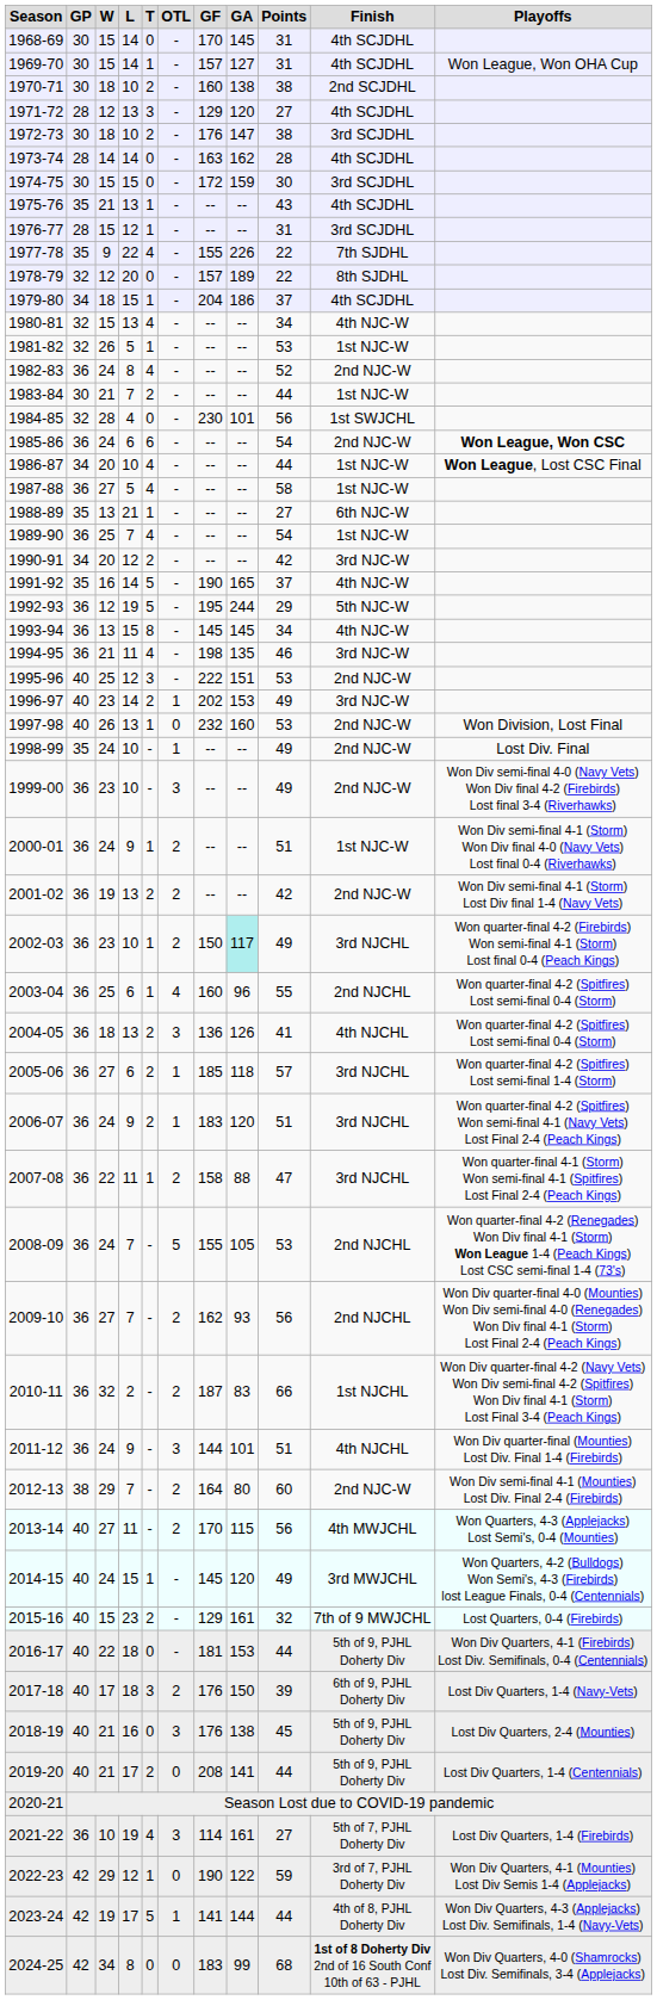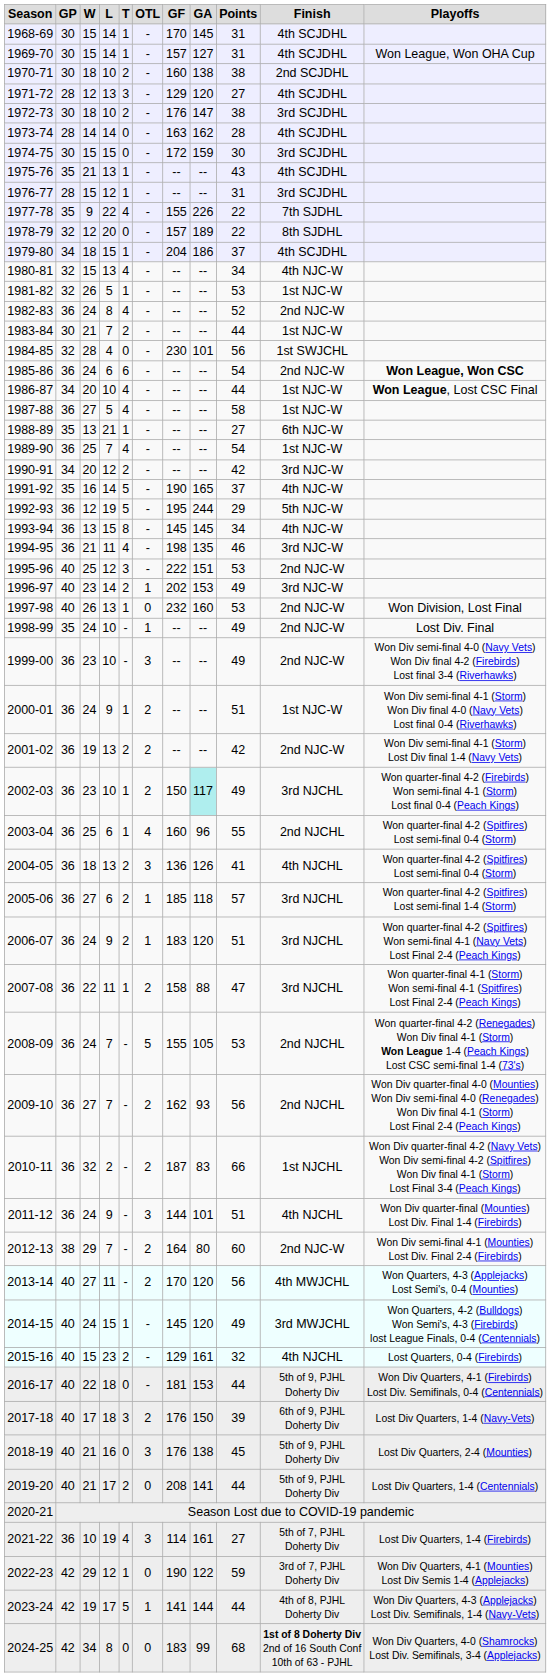 <table class="wikitable">
 <tr align="center"  bgcolor="#dddddd">
 <td><strong>Season</strong></td>
 <td><strong>GP </strong></td>
 <td><strong> W </strong></td>
 <td><strong> L </strong></td>
 <td><strong> T </strong></td>
 <td><strong>OTL</strong></td>
 <td><strong>GF </strong></td>
 <td><strong>GA </strong></td>
 <td><strong>Points</strong></td>
 <td><strong>Finish</strong></td>
 <td><strong>Playoffs</strong></td>
 </tr>
 <tr align="center" bgcolor="#eeeeff">
 <td>1968-69</td>
 <td>30</td>
 <td>15</td>
 <td>14</td>
-<td>0</td>
+<td>1</td>
 <td>-</td>
 <td>170</td>
 <td>145</td>
 <td>31</td>
 <td>4th SCJDHL</td>
 <td></td>
 </tr>
 <tr align="center" bgcolor="#eeeeff">
 <td>1969-70</td>
 <td>30</td>
 <td>15</td>
 <td>14</td>
 <td>1</td>
 <td>-</td>
 <td>157</td>
 <td>127</td>
 <td>31</td>
 <td>4th SCJDHL</td>
 <td>Won League, Won OHA Cup</td>
 </tr>
 <tr align="center" bgcolor="#eeeeff">
 <td>1970-71</td>
 <td>30</td>
 <td>18</td>
 <td>10</td>
 <td>2</td>
 <td>-</td>
 <td>160</td>
 <td>138</td>
 <td>38</td>
 <td>2nd SCJDHL</td>
 <td></td>
 </tr>
 <tr align="center" bgcolor="#eeeeff">
 <td>1971-72</td>
 <td>28</td>
 <td>12</td>
 <td>13</td>
 <td>3</td>
 <td>-</td>
 <td>129</td>
 <td>120</td>
 <td>27</td>
 <td>4th SCJDHL</td>
 <td></td>
 </tr>
 <tr align="center" bgcolor="#eeeeff">
 <td>1972-73</td>
 <td>30</td>
 <td>18</td>
 <td>10</td>
 <td>2</td>
 <td>-</td>
 <td>176</td>
 <td>147</td>
 <td>38</td>
 <td>3rd SCJDHL</td>
 <td></td>
 </tr>
 <tr align="center" bgcolor="#eeeeff">
 <td>1973-74</td>
 <td>28</td>
 <td>14</td>
 <td>14</td>
 <td>0</td>
 <td>-</td>
 <td>163</td>
 <td>162</td>
 <td>28</td>
 <td>4th SCJDHL</td>
 <td></td>
 </tr>
 <tr align="center" bgcolor="#eeeeff">
 <td>1974-75</td>
 <td>30</td>
 <td>15</td>
 <td>15</td>
 <td>0</td>
 <td>-</td>
 <td>172</td>
 <td>159</td>
 <td>30</td>
 <td>3rd SCJDHL</td>
 <td></td>
 </tr>
 <tr align="center" bgcolor="#eeeeff">
 <td>1975-76</td>
 <td>35</td>
 <td>21</td>
 <td>13</td>
 <td>1</td>
 <td>-</td>
 <td>--</td>
 <td>--</td>
 <td>43</td>
 <td>4th SCJDHL</td>
 <td></td>
 </tr>
 <tr align="center" bgcolor="#eeeeff">
 <td>1976-77</td>
 <td>28</td>
 <td>15</td>
 <td>12</td>
 <td>1</td>
 <td>-</td>
 <td>--</td>
 <td>--</td>
 <td>31</td>
 <td>3rd SCJDHL</td>
 <td></td>
 </tr>
 <tr align="center" bgcolor="#eeeeff">
 <td>1977-78</td>
 <td>35</td>
 <td>9</td>
 <td>22</td>
 <td>4</td>
 <td>-</td>
 <td>155</td>
 <td>226</td>
 <td>22</td>
 <td>7th SJDHL</td>
 <td></td>
 </tr>
 <tr align="center" bgcolor="#eeeeff">
 <td>1978-79</td>
 <td>32</td>
 <td>12</td>
 <td>20</td>
 <td>0</td>
 <td>-</td>
 <td>157</td>
 <td>189</td>
 <td>22</td>
 <td>8th SJDHL</td>
 <td></td>
 </tr>
 <tr align="center" bgcolor="#eeeeff">
 <td>1979-80</td>
 <td>34</td>
 <td>18</td>
 <td>15</td>
 <td>1</td>
 <td>-</td>
 <td>204</td>
 <td>186</td>
 <td>37</td>
 <td>4th SCJDHL</td>
 <td></td>
 </tr>
 <tr align="center">
 <td>1980-81</td>
 <td>32</td>
 <td>15</td>
 <td>13</td>
 <td>4</td>
 <td>-</td>
 <td>--</td>
 <td>--</td>
 <td>34</td>
 <td>4th NJC-W</td>
 <td></td>
 </tr>
 <tr align="center">
 <td>1981-82</td>
 <td>32</td>
 <td>26</td>
 <td>5</td>
 <td>1</td>
 <td>-</td>
 <td>--</td>
 <td>--</td>
 <td>53</td>
 <td>1st NJC-W</td>
 <td></td>
 </tr>
 <tr align="center">
 <td>1982-83</td>
 <td>36</td>
 <td>24</td>
 <td>8</td>
 <td>4</td>
 <td>-</td>
 <td>--</td>
 <td>--</td>
 <td>52</td>
 <td>2nd NJC-W</td>
 <td></td>
 </tr>
 <tr align="center">
 <td>1983-84</td>
 <td>30</td>
 <td>21</td>
 <td>7</td>
 <td>2</td>
 <td>-</td>
 <td>--</td>
 <td>--</td>
 <td>44</td>
 <td>1st NJC-W</td>
 <td></td>
 </tr>
 <tr align="center">
 <td>1984-85</td>
 <td>32</td>
 <td>28</td>
 <td>4</td>
 <td>0</td>
 <td>-</td>
 <td>230</td>
 <td>101</td>
 <td>56</td>
 <td>1st SWJCHL</td>
 <td></td>
 </tr>
 <tr align="center">
 <td>1985-86</td>
 <td>36</td>
 <td>24</td>
 <td>6</td>
 <td>6</td>
 <td>-</td>
 <td>--</td>
 <td>--</td>
 <td>54</td>
 <td>2nd NJC-W</td>
 <td><strong>Won League, Won CSC</strong></td>
 </tr>
 <tr align="center">
 <td>1986-87</td>
 <td>34</td>
 <td>20</td>
 <td>10</td>
 <td>4</td>
 <td>-</td>
 <td>--</td>
 <td>--</td>
 <td>44</td>
 <td>1st NJC-W</td>
 <td><strong>Won League</strong>, Lost CSC Final</td>
 </tr>
 <tr align="center">
 <td>1987-88</td>
 <td>36</td>
 <td>27</td>
 <td>5</td>
 <td>4</td>
 <td>-</td>
 <td>--</td>
 <td>--</td>
 <td>58</td>
 <td>1st NJC-W</td>
 <td></td>
 </tr>
 <tr align="center">
 <td>1988-89</td>
 <td>35</td>
 <td>13</td>
 <td>21</td>
 <td>1</td>
 <td>-</td>
 <td>--</td>
 <td>--</td>
 <td>27</td>
 <td>6th NJC-W</td>
 <td></td>
 </tr>
 <tr align="center">
 <td>1989-90</td>
 <td>36</td>
 <td>25</td>
 <td>7</td>
 <td>4</td>
 <td>-</td>
 <td>--</td>
 <td>--</td>
 <td>54</td>
 <td>1st NJC-W</td>
 <td></td>
 </tr>
 <tr align="center">
 <td>1990-91</td>
 <td>34</td>
 <td>20</td>
 <td>12</td>
 <td>2</td>
 <td>-</td>
 <td>--</td>
 <td>--</td>
 <td>42</td>
 <td>3rd NJC-W</td>
 <td></td>
 </tr>
 <tr align="center">
 <td>1991-92</td>
 <td>35</td>
 <td>16</td>
 <td>14</td>
 <td>5</td>
 <td>-</td>
 <td>190</td>
 <td>165</td>
 <td>37</td>
 <td>4th NJC-W</td>
 <td></td>
 </tr>
 <tr align="center">
 <td>1992-93</td>
 <td>36</td>
 <td>12</td>
 <td>19</td>
 <td>5</td>
 <td>-</td>
 <td>195</td>
 <td>244</td>
 <td>29</td>
 <td>5th NJC-W</td>
 <td></td>
 </tr>
 <tr align="center">
 <td>1993-94</td>
 <td>36</td>
 <td>13</td>
 <td>15</td>
 <td>8</td>
 <td>-</td>
 <td>145</td>
 <td>145</td>
 <td>34</td>
 <td>4th NJC-W</td>
 <td></td>
 </tr>
 <tr align="center">
 <td>1994-95</td>
 <td>36</td>
 <td>21</td>
 <td>11</td>
 <td>4</td>
 <td>-</td>
 <td>198</td>
 <td>135</td>
 <td>46</td>
 <td>3rd NJC-W</td>
 <td></td>
 </tr>
 <tr align="center">
 <td>1995-96</td>
 <td>40</td>
 <td>25</td>
 <td>12</td>
 <td>3</td>
 <td>-</td>
 <td>222</td>
 <td>151</td>
 <td>53</td>
 <td>2nd NJC-W</td>
 <td></td>
 </tr>
 <tr align="center">
 <td>1996-97</td>
 <td>40</td>
 <td>23</td>
 <td>14</td>
 <td>2</td>
 <td>1</td>
 <td>202</td>
 <td>153</td>
 <td>49</td>
 <td>3rd NJC-W</td>
 <td></td>
 </tr>
 <tr align="center">
 <td>1997-98</td>
 <td>40</td>
 <td>26</td>
 <td>13</td>
 <td>1</td>
 <td>0</td>
 <td>232</td>
 <td>160</td>
 <td>53</td>
 <td>2nd NJC-W</td>
 <td>Won Division, Lost Final</td>
 </tr>
 <tr align="center">
 <td>1998-99</td>
 <td>35</td>
 <td>24</td>
 <td>10</td>
 <td>-</td>
 <td>1</td>
 <td>--</td>
 <td>--</td>
 <td>49</td>
 <td>2nd NJC-W</td>
 <td>Lost Div. Final</td>
 </tr>
 <tr align="center">
 <td>1999-00</td>
 <td>36</td>
 <td>23</td>
 <td>10</td>
 <td>-</td>
 <td>3</td>
 <td>--</td>
 <td>--</td>
 <td>49</td>
 <td>2nd NJC-W</td>
 <td><small>Won Div semi-final 4-0 (<a href='#'>Navy Vets</a>)<br>Won Div final 4-2 (<a href='#'>Firebirds</a>)<br>Lost final 3-4 (<a href='#'>Riverhawks</a>)</small></td>
 </tr>
 <tr align="center">
 <td>2000-01</td>
 <td>36</td>
 <td>24</td>
 <td>9</td>
 <td>1</td>
 <td>2</td>
 <td>--</td>
 <td>--</td>
 <td>51</td>
 <td>1st NJC-W</td>
 <td><small>Won Div semi-final 4-1 (<a href='#'>Storm</a>)<br>Won Div final 4-0 (<a href='#'>Navy Vets</a>)<br>Lost final 0-4 (<a href='#'>Riverhawks</a>)</small></td>
 </tr>
 <tr align="center">
 <td>2001-02</td>
 <td>36</td>
 <td>19</td>
 <td>13</td>
 <td>2</td>
 <td>2</td>
 <td>--</td>
 <td>--</td>
 <td>42</td>
 <td>2nd NJC-W</td>
 <td><small>Won Div semi-final 4-1 (<a href='#'>Storm</a>)<br>Lost Div final 1-4 (<a href='#'>Navy Vets</a>)</small></td>
 </tr>
 <tr align="center">
 <td>2002-03</td>
 <td>36</td>
 <td>23</td>
 <td>10</td>
 <td>1</td>
 <td>2</td>
 <td>150</td>
 <td style="background: paleturquoise;">117</td>
 <td>49</td>
 <td>3rd NJCHL</td>
 <td><small>Won quarter-final 4-2 (<a href='#'>Firebirds</a>)<br>Won semi-final 4-1 (<a href='#'>Storm</a>)<br>Lost final 0-4 (<a href='#'>Peach Kings</a>)</small></td>
 </tr>
 <tr align="center">
 <td>2003-04</td>
 <td>36</td>
 <td>25</td>
 <td>6</td>
 <td>1</td>
 <td>4</td>
 <td>160</td>
 <td>96</td>
 <td>55</td>
 <td>2nd NJCHL</td>
 <td><small>Won quarter-final 4-2 (<a href='#'>Spitfires</a>)<br>Lost semi-final 0-4 (<a href='#'>Storm</a>)</small></td>
 </tr>
 <tr align="center">
 <td>2004-05</td>
 <td>36</td>
 <td>18</td>
 <td>13</td>
 <td>2</td>
 <td>3</td>
 <td>136</td>
 <td>126</td>
 <td>41</td>
 <td>4th NJCHL</td>
 <td><small>Won quarter-final 4-2 (<a href='#'>Spitfires</a>)<br>Lost semi-final 0-4 (<a href='#'>Storm</a>)</small></td>
 </tr>
 <tr align="center">
 <td>2005-06</td>
 <td>36</td>
 <td>27</td>
 <td>6</td>
 <td>2</td>
 <td>1</td>
 <td>185</td>
 <td>118</td>
 <td>57</td>
 <td>3rd NJCHL</td>
 <td><small>Won quarter-final 4-2 (<a href='#'>Spitfires</a>)<br>Lost semi-final 1-4 (<a href='#'>Storm</a>)</small></td>
 </tr>
 <tr align="center">
 <td>2006-07</td>
 <td>36</td>
 <td>24</td>
 <td>9</td>
 <td>2</td>
 <td>1</td>
 <td>183</td>
 <td>120</td>
 <td>51</td>
 <td>3rd NJCHL</td>
 <td><small>Won quarter-final 4-2 (<a href='#'>Spitfires</a>)<br>Won semi-final 4-1 (<a href='#'>Navy Vets</a>)<br>Lost Final 2-4 (<a href='#'>Peach Kings</a>)</small></td>
 </tr>
 <tr align="center">
 <td>2007-08</td>
 <td>36</td>
 <td>22</td>
 <td>11</td>
 <td>1</td>
 <td>2</td>
 <td>158</td>
 <td>88</td>
 <td>47</td>
 <td>3rd NJCHL</td>
 <td><small>Won quarter-final 4-1 (<a href='#'>Storm</a>)<br>Won semi-final 4-1 (<a href='#'>Spitfires</a>)<br>Lost Final 2-4 (<a href='#'>Peach Kings</a>)</small></td>
 </tr>
 <tr align="center">
 <td>2008-09</td>
 <td>36</td>
 <td>24</td>
 <td>7</td>
 <td>-</td>
 <td>5</td>
 <td>155</td>
 <td>105</td>
 <td>53</td>
 <td>2nd NJCHL</td>
 <td><small>Won quarter-final 4-2 (<a href='#'>Renegades</a>)<br>Won Div final 4-1 (<a href='#'>Storm</a>)<br><strong>Won League</strong> 1-4 (<a href='#'>Peach Kings</a>)<br>Lost CSC semi-final 1-4 (<a href='#'>73's</a>)</small></td>
 </tr>
 <tr align="center">
 <td>2009-10</td>
 <td>36</td>
 <td>27</td>
 <td>7</td>
 <td>-</td>
 <td>2</td>
 <td>162</td>
 <td>93</td>
 <td>56</td>
 <td>2nd NJCHL</td>
 <td><small>Won Div quarter-final 4-0 (<a href='#'>Mounties</a>)<br>Won Div semi-final 4-0 (<a href='#'>Renegades</a>)<br>Won Div final 4-1 (<a href='#'>Storm</a>)<br>Lost Final 2-4 (<a href='#'>Peach Kings</a>)</small></td>
 </tr>
 <tr align="center">
 <td>2010-11</td>
 <td>36</td>
 <td>32</td>
 <td>2</td>
 <td>-</td>
 <td>2</td>
 <td>187</td>
 <td>83</td>
 <td>66</td>
 <td>1st NJCHL</td>
 <td><small>Won Div quarter-final 4-2 (<a href='#'>Navy Vets</a>)<br>Won Div semi-final 4-2 (<a href='#'>Spitfires</a>)<br>Won Div final 4-1 (<a href='#'>Storm</a>)<br>Lost Final 3-4 (<a href='#'>Peach Kings</a>)</small></td>
 </tr>
 <tr align="center">
 <td>2011-12</td>
 <td>36</td>
 <td>24</td>
 <td>9</td>
 <td>-</td>
 <td>3</td>
 <td>144</td>
 <td>101</td>
 <td>51</td>
 <td>4th NJCHL</td>
 <td><small>Won Div quarter-final (<a href='#'>Mounties</a>)<br>Lost Div. Final 1-4 (<a href='#'>Firebirds</a>)</small></td>
 </tr>
 <tr align="center">
 <td>2012-13</td>
 <td>38</td>
 <td>29</td>
 <td>7</td>
 <td>-</td>
 <td>2</td>
 <td>164</td>
 <td>80</td>
 <td>60</td>
 <td>2nd NJC-W</td>
 <td><small>Won Div semi-final 4-1 (<a href='#'>Mounties</a>)<br>Lost Div. Final 2-4 (<a href='#'>Firebirds</a>)</small></td>
 </tr>
 <tr align="center" bgcolor="#eeffff">
 <td>2013-14</td>
 <td>40</td>
 <td>27</td>
 <td>11</td>
 <td>-</td>
 <td>2</td>
 <td>170</td>
-<td>115</td>
+<td>120</td>
 <td>56</td>
 <td>4th MWJCHL</td>
 <td><small>Won Quarters, 4-3 (<a href='#'>Applejacks</a>) <br> Lost Semi's, 0-4 (<a href='#'>Mounties</a>)</small></td>
 </tr>
 <tr align="center" bgcolor="#eeffff">
 <td>2014-15</td>
 <td>40</td>
 <td>24</td>
 <td>15</td>
 <td>1</td>
 <td>-</td>
 <td>145</td>
 <td>120</td>
 <td>49</td>
 <td>3rd MWJCHL</td>
 <td><small>Won Quarters, 4-2 (<a href='#'>Bulldogs</a>) <br>Won Semi's, 4-3 (<a href='#'>Firebirds</a>)<br>lost League Finals, 0-4 (<a href='#'>Centennials</a>)</small></td>
 </tr>
 <tr align="center" bgcolor="#eeffff">
 <td>2015-16</td>
 <td>40</td>
 <td>15</td>
 <td>23</td>
 <td>2</td>
 <td>-</td>
 <td>129</td>
 <td>161</td>
 <td>32</td>
-<td>7th of 9 MWJCHL</td>
+<td>4th NJCHL</td>
 <td><small>Lost Quarters, 0-4 (<a href='#'>Firebirds</a>)</small></td>
 </tr>
 <tr align="center" bgcolor="#eeeeee">
 <td>2016-17</td>
 <td>40</td>
 <td>22</td>
 <td>18</td>
 <td>0</td>
 <td>-</td>
 <td>181</td>
 <td>153</td>
 <td>44</td>
 <td><small>5th of 9, PJHL<br>Doherty Div </small></td>
 <td><small>Won Div Quarters, 4-1 (<a href='#'>Firebirds</a>)<br>Lost Div. Semifinals, 0-4 (<a href='#'>Centennials</a>)</small></td>
 </tr>
 <tr align="center" bgcolor="#eeeeee">
 <td>2017-18</td>
 <td>40</td>
 <td>17</td>
 <td>18</td>
 <td>3</td>
 <td>2</td>
 <td>176</td>
 <td>150</td>
 <td>39</td>
 <td><small>6th of 9, PJHL<br>Doherty Div </small></td>
 <td><small>Lost Div Quarters, 1-4 (<a href='#'>Navy-Vets</a>)</small></td>
 </tr>
 <tr align="center" bgcolor="#eeeeee">
 <td>2018-19</td>
 <td>40</td>
 <td>21</td>
 <td>16</td>
 <td>0</td>
 <td>3</td>
 <td>176</td>
 <td>138</td>
 <td>45</td>
 <td><small>5th of 9, PJHL<br>Doherty Div </small></td>
 <td><small>Lost Div Quarters, 2-4 (<a href='#'>Mounties</a>)</small></td>
 </tr>
 <tr align="center" bgcolor="#eeeeee">
 <td>2019-20</td>
 <td>40</td>
 <td>21</td>
 <td>17</td>
 <td>2</td>
 <td>0</td>
 <td>208</td>
 <td>141</td>
 <td>44</td>
 <td><small>5th of 9, PJHL<br>Doherty Div </small></td>
 <td><small>Lost Div Quarters, 1-4 (<a href='#'>Centennials</a>)</small></td>
 </tr>
 <tr align="center" bgcolor="#eeeeee">
 <td>2020-21</td>
 <td colspan="10">Season Lost due to COVID-19 pandemic</td>
 </tr>
 <tr align="center" bgcolor="#eeeeee">
 <td>2021-22</td>
 <td>36</td>
 <td>10</td>
 <td>19</td>
 <td>4</td>
 <td>3</td>
 <td>114</td>
 <td>161</td>
 <td>27</td>
 <td><small>5th of 7, PJHL<br>Doherty Div </small></td>
 <td><small>Lost Div Quarters, 1-4 (<a href='#'>Firebirds</a>)</small></td>
 </tr>
 <tr align="center" bgcolor="#eeeeee">
 <td>2022-23</td>
 <td>42</td>
 <td>29</td>
 <td>12</td>
 <td>1</td>
 <td>0</td>
 <td>190</td>
 <td>122</td>
 <td>59</td>
 <td><small>3rd of 7, PJHL<br>Doherty Div </small></td>
 <td><small>Won Div Quarters, 4-1 (<a href='#'>Mounties</a>)<br>Lost Div Semis 1-4 (<a href='#'>Applejacks</a>)</small></td>
 </tr>
 <tr align="center" bgcolor="#eeeeee">
 <td>2023-24</td>
 <td>42</td>
 <td>19</td>
 <td>17</td>
 <td>5</td>
 <td>1</td>
 <td>141</td>
 <td>144</td>
 <td>44</td>
 <td><small>4th of 8, PJHL<br>Doherty Div </small></td>
 <td><small>Won Div Quarters, 4-3 (<a href='#'>Applejacks</a>)<br>Lost Div. Semifinals, 1-4 (<a href='#'>Navy-Vets</a>)</small></td>
 </tr>
 <tr align="center" bgcolor="#eeeeee">
 <td>2024-25</td>
 <td>42</td>
 <td>34</td>
 <td>8</td>
 <td>0</td>
 <td>0</td>
 <td>183</td>
 <td>99</td>
 <td>68</td>
 <td><small><strong>1st of 8 Doherty Div</strong><br>2nd of 16 South Conf <br> 10th of 63 - PJHL</small></td>
 <td><small>Won Div Quarters, 4-0 (<a href='#'>Shamrocks</a>)<br>Lost Div. Semifinals, 3-4 (<a href='#'>Applejacks</a>)</small></td>
 </tr>
 </table>
